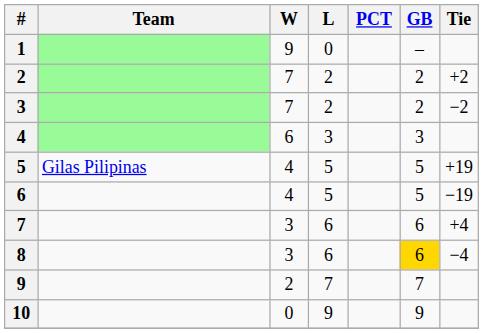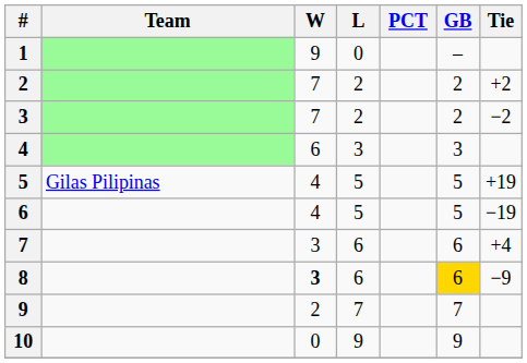 <table class="wikitable sortable" style="text-align:center; font-size:90%;">
 <tr>
 <th width=20px>#</th>
 <th width=180px>Team</th>
 <th width=25px>W</th>
 <th width=25px>L</th>
 <th width=35px><a href='#'>PCT</a></th>
 <th width=25px><a href='#'>GB</a></th>
 <th width=25px>Tie</th>
 </tr>
 <tr>
 <th>1</th>
 <td align="left" bgcolor="#98fb98"></td>
 <td>9</td>
 <td>0</td>
 <td></td>
 <td>–</td>
 <td></td>
 </tr>
 <tr>
 <th>2</th>
 <td align="left" bgcolor="#98fb98"></td>
 <td>7</td>
 <td>2</td>
 <td></td>
 <td>2</td>
 <td>+2</td>
 </tr>
 <tr>
 <th>3</th>
 <td align="left" bgcolor="#98fb98"></td>
 <td>7</td>
 <td>2</td>
 <td></td>
 <td>2</td>
 <td>−2</td>
 </tr>
 <tr>
 <th>4</th>
 <td align="left" bgcolor="#98fb98"></td>
 <td>6</td>
 <td>3</td>
 <td></td>
 <td>3</td>
 <td></td>
 </tr>
 <tr>
 <th>5</th>
 <td align="left">  <a href='#'>Gilas Pilipinas</a></td>
 <td>4</td>
 <td>5</td>
 <td></td>
 <td>5</td>
 <td>+19</td>
 </tr>
 <tr>
 <th>6</th>
 <td align="left"></td>
 <td>4</td>
 <td>5</td>
 <td></td>
 <td>5</td>
 <td>−19</td>
 </tr>
 <tr>
 <th>7</th>
 <td align="left"></td>
 <td>3</td>
 <td>6</td>
 <td></td>
 <td>6</td>
 <td>+4</td>
 </tr>
 <tr>
 <th>8</th>
 <td align="left"></td>
-<td>3</td>
+<td><strong>3</strong></td>
 <td>6</td>
 <td></td>
 <td style="background: gold;">6</td>
-<td>−4</td>
+<td>−9</td>
 </tr>
 <tr>
 <th>9</th>
 <td align="left"></td>
 <td>2</td>
 <td>7</td>
 <td></td>
 <td>7</td>
 <td></td>
 </tr>
 <tr>
 <th>10</th>
 <td align="left"></td>
 <td>0</td>
 <td>9</td>
 <td></td>
 <td>9</td>
 <td></td>
 </tr>
 <tr>
 </tr>
 </table>
